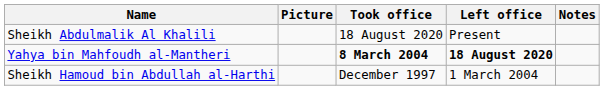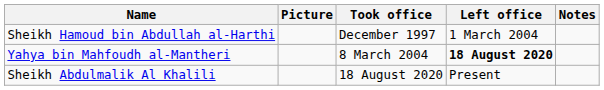 <table class="wikitable">
 <tr>
 <th>Name</th>
 <th>Picture</th>
 <th>Took office</th>
 <th>Left office</th>
 <th>Notes</th>
 </tr>
 <tr>
+<td>Sheikh <a href='#'>Hamoud bin Abdullah al-Harthi</a></td>
+<td></td>
+<td>December 1997</td>
+<td>1 March 2004</td>
+<td></td>
+</tr>
+<tr>
+<td><a href='#'>Yahya bin Mahfoudh al-Mantheri</a></td>
+<td></td>
+<td>8 March 2004</td>
+<td><strong>18 August 2020</strong></td>
+<td></td>
+</tr>
+<tr>
 <td>Sheikh <a href='#'>Abdulmalik Al Khalili</a></td>
 <td></td>
 <td>18 August 2020</td>
 <td>Present</td>
 <td></td>
 </tr>
-<tr>
-<td><a href='#'>Yahya bin Mahfoudh al-Mantheri</a></td>
-<td></td>
-<td><strong>8 March 2004</strong></td>
-<td><strong>18 August 2020</strong></td>
-<td></td>
-</tr>
-<tr>
-<td>Sheikh <a href='#'>Hamoud bin Abdullah al-Harthi</a></td>
-<td></td>
-<td>December 1997</td>
-<td>1 March 2004</td>
-<td></td>
-</tr>
 </table>
